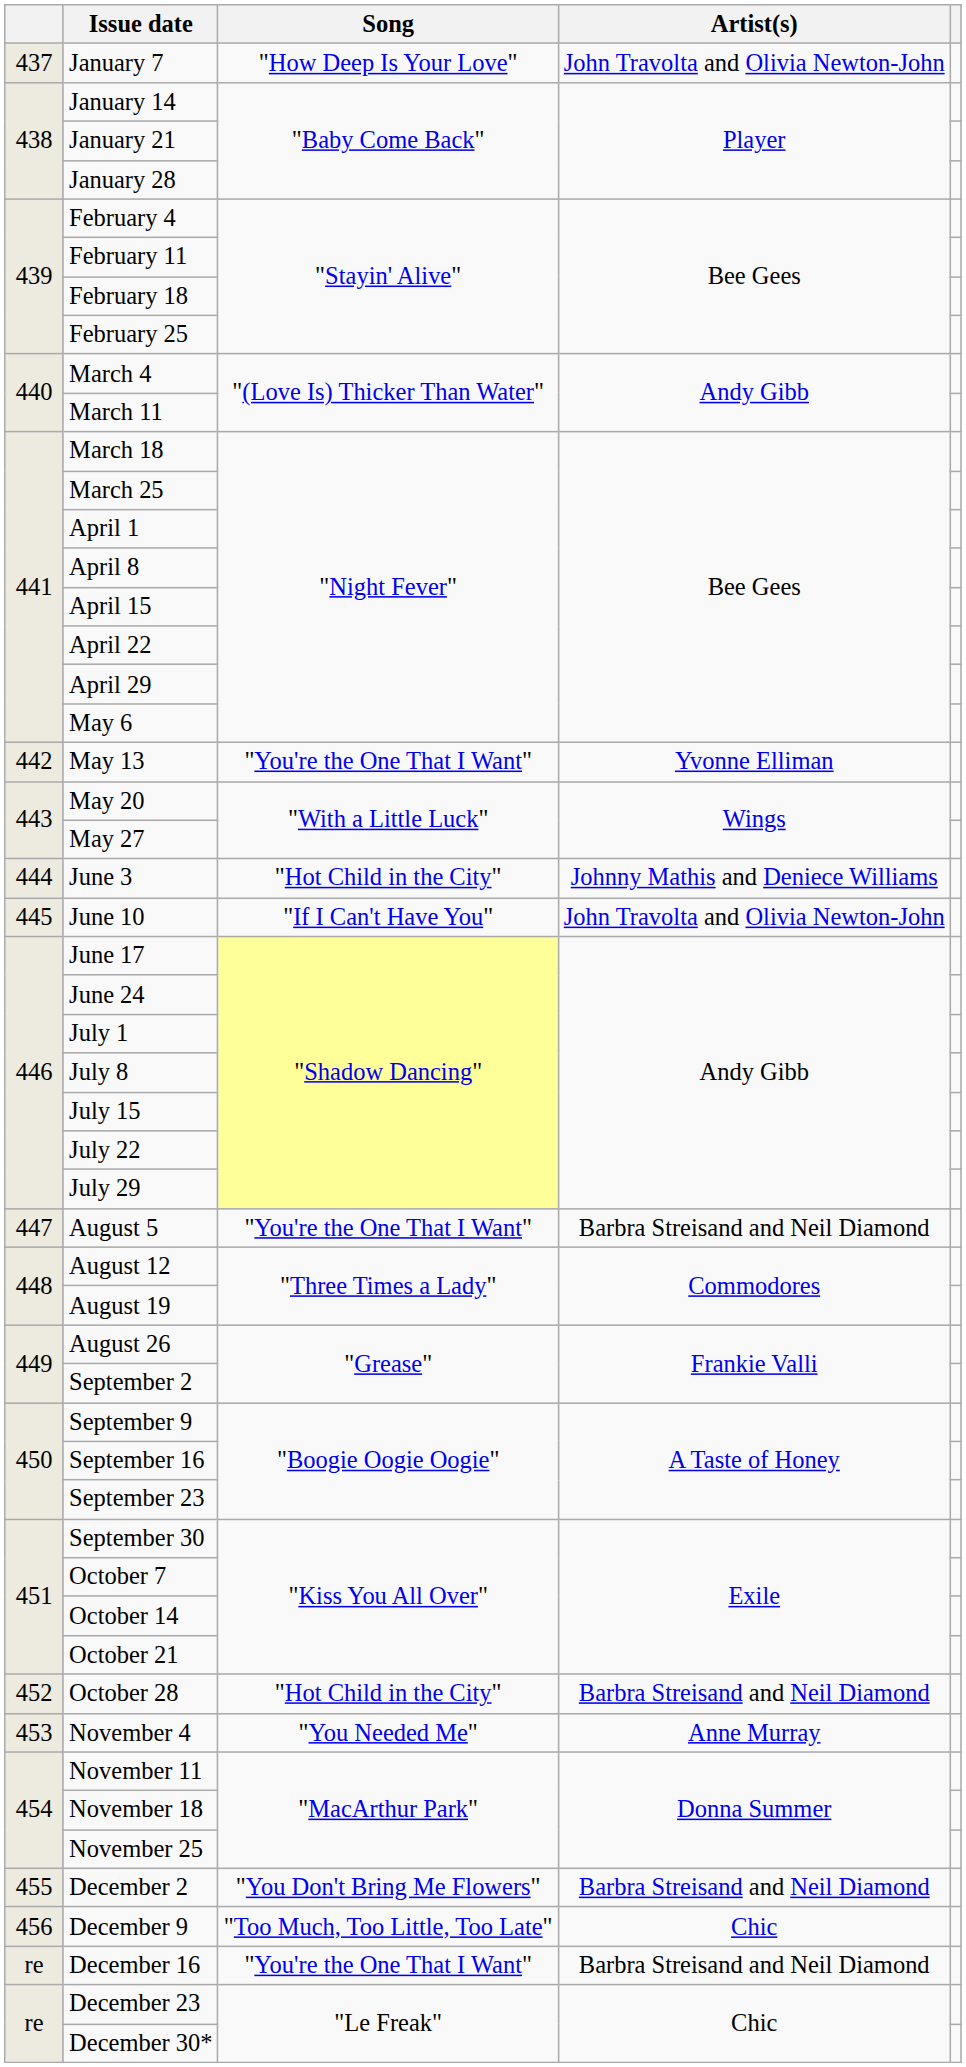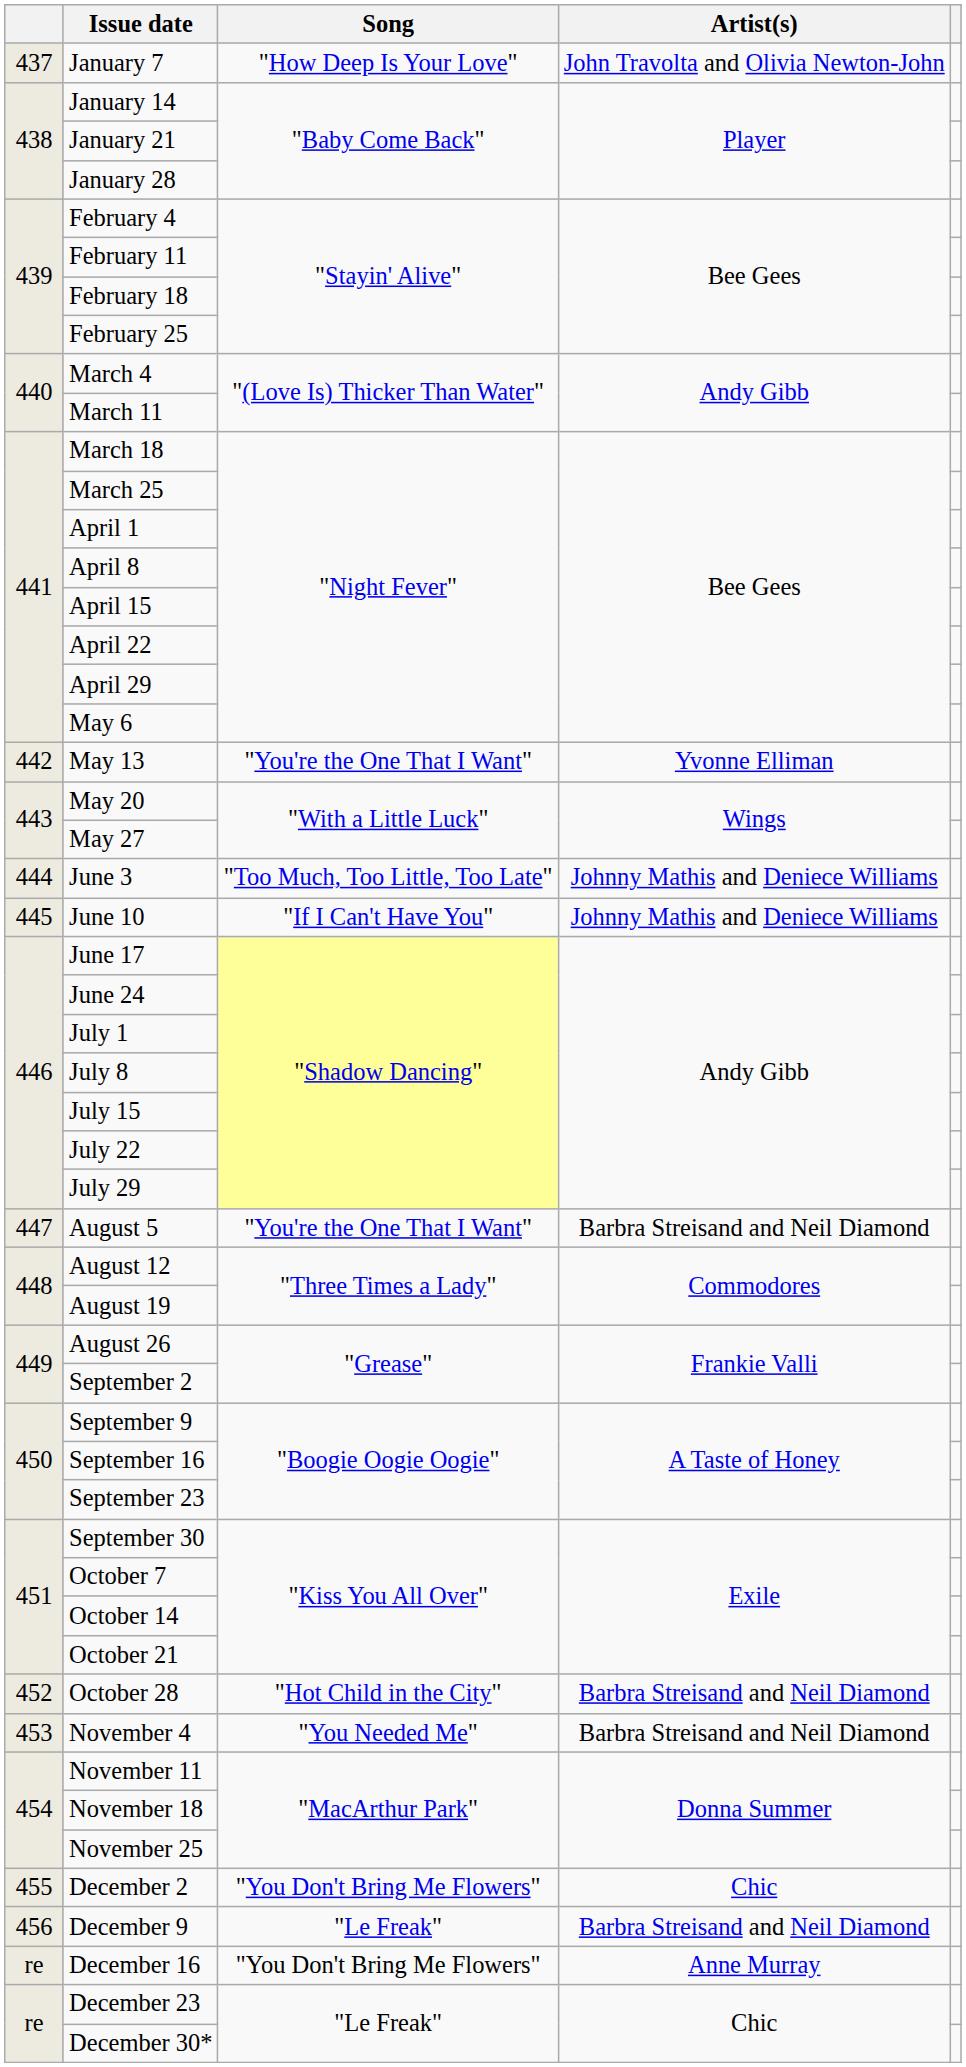 <table class="wikitable">
 <tr>
 <th width=31></th>
 <th>Issue date</th>
 <th>Song</th>
 <th>Artist(s)</th>
 <th></th>
 </tr>
 <tr>
 <td align="center" bgcolor=EDEAE0>437</td>
 <td>January 7</td>
 <td align="center">"<a href='#'>How Deep Is Your Love</a>"</td>
 <td align="center"><a href='#'>John Travolta</a> and <a href='#'>Olivia Newton-John</a></td>
 <td align="center"></td>
 </tr>
 <tr>
 <td align="center" bgcolor=EDEAE0 rowspan=3>438</td>
 <td>January 14</td>
 <td align="center" rowspan="3">"<a href='#'>Baby Come Back</a>"</td>
 <td align="center" rowspan="3"><a href='#'>Player</a></td>
 <td align="center"></td>
 </tr>
 <tr>
 <td>January 21</td>
 <td align="center"></td>
 </tr>
 <tr>
 <td>January 28</td>
 <td align="center"></td>
 </tr>
 <tr>
 <td align="center" bgcolor=EDEAE0 rowspan=4>439</td>
 <td>February 4</td>
 <td align="center" rowspan="4">"<a href='#'>Stayin' Alive</a>"</td>
 <td align="center" rowspan="4">Bee Gees</td>
 <td align="center"></td>
 </tr>
 <tr>
 <td>February 11</td>
 <td align="center"></td>
 </tr>
 <tr>
 <td>February 18</td>
 <td align="center"></td>
 </tr>
 <tr>
 <td>February 25</td>
 <td align="center"></td>
 </tr>
 <tr>
 <td align="center" bgcolor=EDEAE0 rowspan=2>440</td>
 <td>March 4</td>
 <td align="center" rowspan="2">"<a href='#'>(Love Is) Thicker Than Water</a>"</td>
 <td align="center" rowspan="2"><a href='#'>Andy Gibb</a></td>
 <td align="center"></td>
 </tr>
 <tr>
 <td>March 11</td>
 <td align="center"></td>
 </tr>
 <tr>
 <td align="center" bgcolor=EDEAE0 rowspan=8>441</td>
 <td>March 18</td>
 <td align="center" rowspan="8">"<a href='#'>Night Fever</a>"</td>
 <td align="center" rowspan="8">Bee Gees</td>
 <td align="center"></td>
 </tr>
 <tr>
 <td>March 25</td>
 <td align="center"></td>
 </tr>
 <tr>
 <td>April 1</td>
 <td align="center"></td>
 </tr>
 <tr>
 <td>April 8</td>
 <td align="center"></td>
 </tr>
 <tr>
 <td>April 15</td>
 <td align="center"></td>
 </tr>
 <tr>
 <td>April 22</td>
 <td align="center"></td>
 </tr>
 <tr>
 <td>April 29</td>
 <td align="center"></td>
 </tr>
 <tr>
 <td>May 6</td>
 <td align="center"></td>
 </tr>
 <tr>
 <td align="center" bgcolor=EDEAE0>442</td>
 <td>May 13</td>
 <td align="center">"<a href='#'>You're the One That I Want</a>"</td>
 <td align="center"><a href='#'>Yvonne Elliman</a></td>
 <td align="center"></td>
 </tr>
 <tr>
 <td align="center" bgcolor=EDEAE0 rowspan=2>443</td>
 <td>May 20</td>
 <td align="center" rowspan="2">"<a href='#'>With a Little Luck</a>"</td>
 <td align="center" rowspan="2"><a href='#'>Wings</a></td>
 <td align="center"></td>
 </tr>
 <tr>
 <td>May 27</td>
 <td align="center"></td>
 </tr>
 <tr>
 <td align="center" bgcolor=EDEAE0>444</td>
 <td>June 3</td>
-<td align="center">"<a href='#'>Hot Child in the City</a>"</td>
+<td align="center">"<a href='#'>Too Much, Too Little, Too Late</a>"</td>
 <td align="center"><a href='#'>Johnny Mathis</a> and <a href='#'>Deniece Williams</a></td>
 <td align="center"></td>
 </tr>
 <tr>
 <td align="center" bgcolor=EDEAE0>445</td>
 <td>June 10</td>
 <td align="center">"<a href='#'>If I Can't Have You</a>"</td>
-<td align="center"><a href='#'>John Travolta</a> and <a href='#'>Olivia Newton-John</a></td>
+<td align="center"><a href='#'>Johnny Mathis</a> and <a href='#'>Deniece Williams</a></td>
 <td align="center"></td>
 </tr>
 <tr>
 <td align="center" bgcolor=EDEAE0 rowspan=7>446</td>
 <td>June 17</td>
 <td bgcolor=#FFFF99 align="center" rowspan="7">"<a href='#'>Shadow Dancing</a>"</td>
 <td align="center" rowspan="7">Andy Gibb</td>
 <td align="center"></td>
 </tr>
 <tr>
 <td>June 24</td>
 <td align="center"></td>
 </tr>
 <tr>
 <td>July 1</td>
 <td align="center"></td>
 </tr>
 <tr>
 <td>July 8</td>
 <td align="center"></td>
 </tr>
 <tr>
 <td>July 15</td>
 <td align="center"></td>
 </tr>
 <tr>
 <td>July 22</td>
 <td align="center"></td>
 </tr>
 <tr>
 <td>July 29</td>
 <td align="center"></td>
 </tr>
 <tr>
 <td align="center" bgcolor=EDEAE0>447</td>
 <td>August 5</td>
 <td align="center">"<a href='#'>You're the One That I Want</a>"</td>
 <td align="center">Barbra Streisand and Neil Diamond</td>
 <td align="center"></td>
 </tr>
 <tr>
 <td align="center" bgcolor=EDEAE0 rowspan=2>448</td>
 <td>August 12</td>
 <td align="center" rowspan="2">"<a href='#'>Three Times a Lady</a>"</td>
 <td align="center" rowspan="2"><a href='#'>Commodores</a></td>
 <td align="center"></td>
 </tr>
 <tr>
 <td>August 19</td>
 <td align="center"></td>
 </tr>
 <tr>
 <td align="center" bgcolor=EDEAE0 rowspan=2>449</td>
 <td>August 26</td>
 <td align="center" rowspan="2">"<a href='#'>Grease</a>"</td>
 <td align="center" rowspan="2"><a href='#'>Frankie Valli</a></td>
 <td align="center"></td>
 </tr>
 <tr>
 <td>September 2</td>
 <td align="center"></td>
 </tr>
 <tr>
 <td align="center" bgcolor=EDEAE0 rowspan=3>450</td>
 <td>September 9</td>
 <td align="center" rowspan="3">"<a href='#'>Boogie Oogie Oogie</a>"</td>
 <td align="center" rowspan="3"><a href='#'>A Taste of Honey</a></td>
 <td align="center"></td>
 </tr>
 <tr>
 <td>September 16</td>
 <td align="center"></td>
 </tr>
 <tr>
 <td>September 23</td>
 <td align="center"></td>
 </tr>
 <tr>
 <td align="center" bgcolor=EDEAE0 rowspan=4>451</td>
 <td>September 30</td>
 <td align="center" rowspan="4">"<a href='#'>Kiss You All Over</a>"</td>
 <td align="center" rowspan="4"><a href='#'>Exile</a></td>
 <td align="center"></td>
 </tr>
 <tr>
 <td>October 7</td>
 <td align="center"></td>
 </tr>
 <tr>
 <td>October 14</td>
 <td align="center"></td>
 </tr>
 <tr>
 <td>October 21</td>
 <td align="center"></td>
 </tr>
 <tr>
 <td align="center" bgcolor=EDEAE0>452</td>
 <td>October 28</td>
 <td align="center">"<a href='#'>Hot Child in the City</a>"</td>
 <td align="center"><a href='#'>Barbra Streisand</a> and <a href='#'>Neil Diamond</a></td>
 <td align="center"></td>
 </tr>
 <tr>
 <td align="center" bgcolor=EDEAE0>453</td>
 <td>November 4</td>
 <td align="center">"<a href='#'>You Needed Me</a>"</td>
-<td align="center"><a href='#'>Anne Murray</a></td>
+<td align="center">Barbra Streisand and Neil Diamond</td>
 <td align="center"></td>
 </tr>
 <tr>
 <td align="center" bgcolor=EDEAE0 rowspan=3>454</td>
 <td>November 11</td>
 <td align="center" rowspan="3">"<a href='#'>MacArthur Park</a>"</td>
 <td align="center" rowspan="3"><a href='#'>Donna Summer</a></td>
 <td align="center"></td>
 </tr>
 <tr>
 <td>November 18</td>
 <td align="center"></td>
 </tr>
 <tr>
 <td>November 25</td>
 <td align="center"></td>
 </tr>
 <tr>
 <td align="center" bgcolor=EDEAE0>455</td>
 <td>December 2</td>
 <td align="center">"<a href='#'>You Don't Bring Me Flowers</a>"</td>
-<td align="center"><a href='#'>Barbra Streisand</a> and <a href='#'>Neil Diamond</a></td>
+<td align="center"><a href='#'>Chic</a></td>
 <td align="center"></td>
 </tr>
 <tr>
 <td align="center" bgcolor=EDEAE0>456</td>
 <td>December 9</td>
-<td align="center">"<a href='#'>Too Much, Too Little, Too Late</a>"</td>
-<td align="center"><a href='#'>Chic</a></td>
+<td align="center">"<a href='#'>Le Freak</a>"</td>
+<td align="center"><a href='#'>Barbra Streisand</a> and <a href='#'>Neil Diamond</a></td>
 <td align="center"></td>
 </tr>
 <tr>
 <td align="center" bgcolor=EDEAE0>re</td>
 <td>December 16</td>
-<td align="center">"<a href='#'>You're the One That I Want</a>"</td>
-<td align="center">Barbra Streisand and Neil Diamond</td>
+<td align="center">"You Don't Bring Me Flowers"</td>
+<td align="center"><a href='#'>Anne Murray</a></td>
 <td align="center"></td>
 </tr>
 <tr>
 <td align="center" bgcolor=EDEAE0 rowspan=2>re</td>
 <td>December 23</td>
 <td align="center" rowspan="2">"Le Freak"</td>
 <td align="center" rowspan="2">Chic</td>
 <td align="center"></td>
 </tr>
 <tr>
 <td>December 30*</td>
 <td align="center"></td>
 </tr>
 <tr>
 </tr>
 </table>
